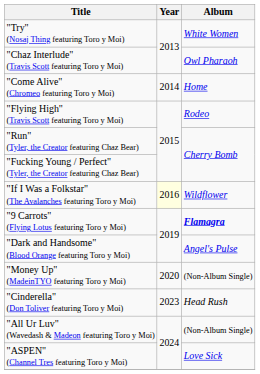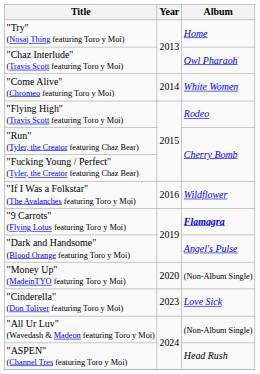 <table class="wikitable">
 <tr>
 <th>Title</th>
 <th>Year</th>
 <th>Album</th>
 </tr>
 <tr>
 <td>"Try" <br><small>(<a href='#'>Nosaj Thing</a> featuring Toro y Moi)</small></td>
 <td rowspan="2">2013</td>
-<td><em><a href='#'>White Women</a></em></td>
+<td><em><a href='#'>Home</a></em></td>
 </tr>
 <tr>
 <td>"Chaz Interlude" <br><small>(<a href='#'>Travis Scott</a> featuring Toro y Moi)</small></td>
 <td><em><a href='#'>Owl Pharaoh</a></em></td>
 </tr>
 <tr>
 <td>"Come Alive" <br><small>(<a href='#'>Chromeo</a> featuring Toro y Moi)</small></td>
 <td>2014</td>
-<td><em><a href='#'>Home</a></em></td>
+<td><em><a href='#'>White Women</a></em></td>
 </tr>
 <tr>
 <td>"Flying High" <br><small>(<a href='#'>Travis Scott</a> featuring Toro y Moi)</small></td>
 <td rowspan="3">2015</td>
 <td><em><a href='#'>Rodeo</a></em></td>
 </tr>
 <tr>
 <td>"Run"<br><small>(<a href='#'>Tyler, the Creator</a> featuring Chaz Bear)</small></td>
 <td rowspan="2"><em><a href='#'>Cherry Bomb</a></em></td>
 </tr>
 <tr>
 <td>"Fucking Young / Perfect"<br><small>(<a href='#'>Tyler, the Creator</a> featuring Chaz Bear)</small></td>
 </tr>
 <tr>
 <td>"If I Was a Folkstar" <br><small>(<a href='#'>The Avalanches</a> featuring Toro y Moi)</small></td>
-<td style="background: lightyellow;">2016</td>
+<td>2016</td>
 <td><em><a href='#'>Wildflower</a></em></td>
 </tr>
 <tr>
 <td>"9 Carrots" <br><small>(<a href='#'>Flying Lotus</a> featuring Toro y Moi)</small></td>
 <td rowspan="2">2019</td>
 <td><strong><em><a href='#'>Flamagra</a></em></strong></td>
 </tr>
 <tr>
 <td>"Dark and Handsome" <br><small>(<a href='#'>Blood Orange</a> featuring Toro y Moi)</small></td>
 <td><em><a href='#'>Angel's Pulse</a></em></td>
 </tr>
 <tr>
 <td>"Money Up" <br><small>(<a href='#'>MadeinTYO</a> featuring Toro y Moi)</small></td>
 <td>2020</td>
 <td><small>(Non-Album Single)</small></td>
 </tr>
 <tr>
 <td>"Cinderella" <br><small>(<a href='#'>Don Toliver</a> featuring Toro y Moi)</small></td>
 <td>2023</td>
-<td><em>Head Rush</em></td>
+<td><em><a href='#'>Love Sick</a></em></td>
 </tr>
 <tr>
 <td>"All Ur Luv" <br><small>(Wavedash & <a href='#'>Madeon</a> featuring Toro y Moi)</small></td>
 <td rowspan="2">2024</td>
 <td><small>(Non-Album Single)</small></td>
 </tr>
 <tr>
 <td>"ASPEN" <br><small>(<a href='#'>Channel Tres</a> featuring Toro y Moi)</small></td>
-<td><em><a href='#'>Love Sick</a></em></td>
+<td><em>Head Rush</em></td>
 </tr>
 <tr>
 </tr>
 </table>
